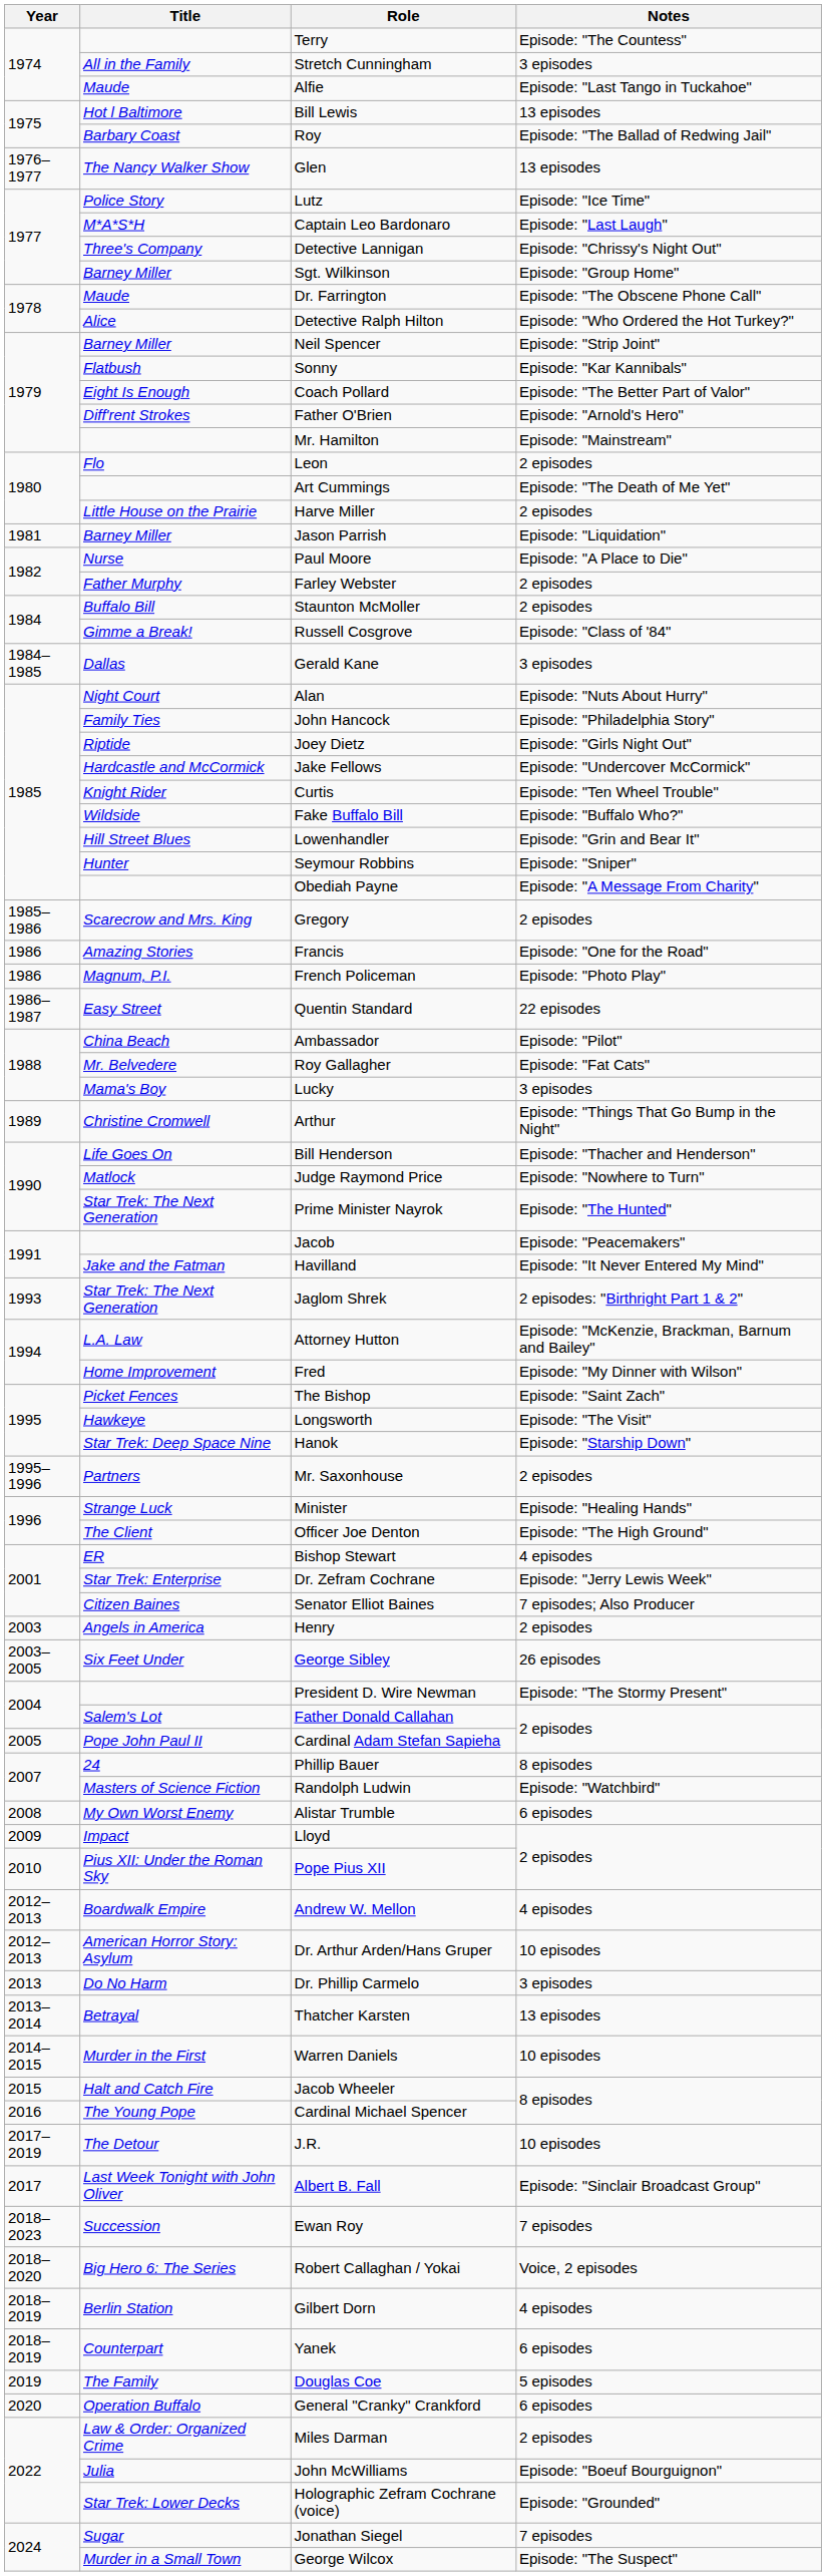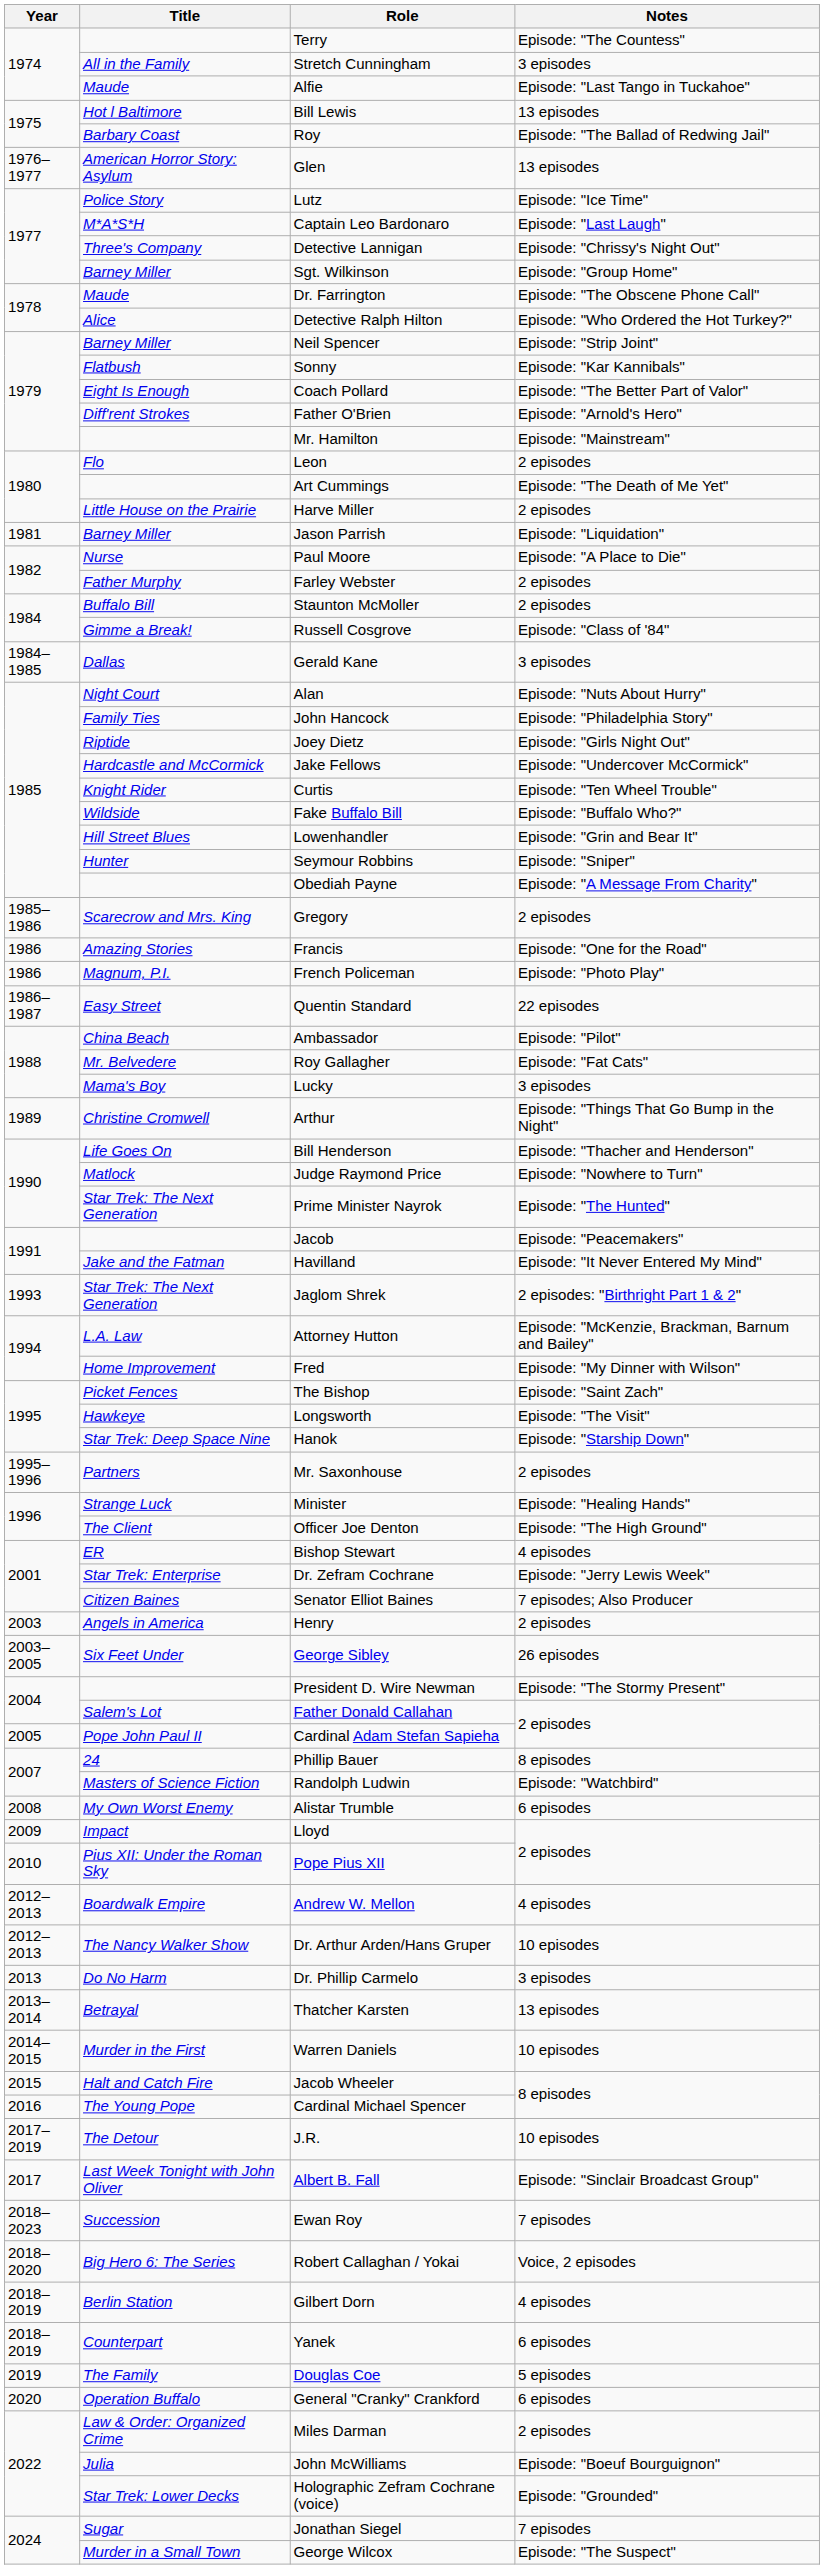 <table class="wikitable sortable">
 <tr>
 <th>Year</th>
 <th>Title</th>
 <th>Role</th>
 <th class="unsortable">Notes</th>
 </tr>
 <tr>
 <td rowspan="3">1974</td>
 <td><em></em></td>
 <td>Terry</td>
 <td>Episode: "The Countess"</td>
 </tr>
 <tr>
 <td><em><a href='#'>All in the Family</a></em></td>
 <td>Stretch Cunningham</td>
 <td>3 episodes</td>
 </tr>
 <tr>
 <td><em><a href='#'>Maude</a></em></td>
 <td>Alfie</td>
 <td>Episode: "Last Tango in Tuckahoe"</td>
 </tr>
 <tr>
 <td rowspan="2">1975</td>
 <td><em><a href='#'>Hot l Baltimore</a></em></td>
 <td>Bill Lewis</td>
 <td>13 episodes</td>
 </tr>
 <tr>
 <td><em><a href='#'>Barbary Coast</a></em></td>
 <td>Roy</td>
 <td>Episode: "The Ballad of Redwing Jail"</td>
 </tr>
 <tr>
 <td>1976–1977</td>
-<td><em><a href='#'>The Nancy Walker Show</a></em></td>
+<td><em><a href='#'>American Horror Story: Asylum</a></em></td>
 <td>Glen</td>
 <td>13 episodes</td>
 </tr>
 <tr>
 <td rowspan="4">1977</td>
 <td><em><a href='#'>Police Story</a></em></td>
 <td>Lutz</td>
 <td>Episode: "Ice Time"</td>
 </tr>
 <tr>
 <td><em><a href='#'>M*A*S*H</a></em></td>
 <td>Captain Leo Bardonaro</td>
 <td>Episode: "<a href='#'>Last Laugh</a>"</td>
 </tr>
 <tr>
 <td><em><a href='#'>Three's Company</a></em></td>
 <td>Detective Lannigan</td>
 <td>Episode: "Chrissy's Night Out"</td>
 </tr>
 <tr>
 <td><em><a href='#'>Barney Miller</a></em></td>
 <td>Sgt. Wilkinson</td>
 <td>Episode: "Group Home"</td>
 </tr>
 <tr>
 <td rowspan="2">1978</td>
 <td><em><a href='#'>Maude</a></em></td>
 <td>Dr. Farrington</td>
 <td>Episode: "The Obscene Phone Call"</td>
 </tr>
 <tr>
 <td><em><a href='#'>Alice</a></em></td>
 <td>Detective Ralph Hilton</td>
 <td>Episode: "Who Ordered the Hot Turkey?"</td>
 </tr>
 <tr>
 <td rowspan="5">1979</td>
 <td><em><a href='#'>Barney Miller</a></em></td>
 <td>Neil Spencer</td>
 <td>Episode: "Strip Joint"</td>
 </tr>
 <tr>
 <td><em><a href='#'>Flatbush</a></em></td>
 <td>Sonny</td>
 <td>Episode: "Kar Kannibals"</td>
 </tr>
 <tr>
 <td><em><a href='#'>Eight Is Enough</a></em></td>
 <td>Coach Pollard</td>
 <td>Episode: "The Better Part of Valor"</td>
 </tr>
 <tr>
 <td><em><a href='#'>Diff'rent Strokes</a></em></td>
 <td>Father O'Brien</td>
 <td>Episode: "Arnold's Hero"</td>
 </tr>
 <tr>
 <td><em></em></td>
 <td>Mr. Hamilton</td>
 <td>Episode: "Mainstream"</td>
 </tr>
 <tr>
 <td rowspan="3">1980</td>
 <td><em><a href='#'>Flo</a></em></td>
 <td>Leon</td>
 <td>2 episodes</td>
 </tr>
 <tr>
 <td><em></em></td>
 <td>Art Cummings</td>
 <td>Episode: "The Death of Me Yet"</td>
 </tr>
 <tr>
 <td><em><a href='#'>Little House on the Prairie</a></em></td>
 <td>Harve Miller</td>
 <td>2 episodes</td>
 </tr>
 <tr>
 <td>1981</td>
 <td><em><a href='#'>Barney Miller</a></em></td>
 <td>Jason Parrish</td>
 <td>Episode: "Liquidation"</td>
 </tr>
 <tr>
 <td rowspan="2">1982</td>
 <td><em><a href='#'>Nurse</a></em></td>
 <td>Paul Moore</td>
 <td>Episode: "A Place to Die"</td>
 </tr>
 <tr>
 <td><em><a href='#'>Father Murphy</a></em></td>
 <td>Farley Webster</td>
 <td>2 episodes</td>
 </tr>
 <tr>
 <td rowspan="2">1984</td>
 <td><em><a href='#'>Buffalo Bill</a></em></td>
 <td>Staunton McMoller</td>
 <td>2 episodes</td>
 </tr>
 <tr>
 <td><em><a href='#'>Gimme a Break!</a></em></td>
 <td>Russell Cosgrove</td>
 <td>Episode: "Class of '84"</td>
 </tr>
 <tr>
 <td>1984–1985</td>
 <td><em><a href='#'>Dallas</a></em></td>
 <td>Gerald Kane</td>
 <td>3 episodes</td>
 </tr>
 <tr>
 <td rowspan="9">1985</td>
 <td><em><a href='#'>Night Court</a></em></td>
 <td>Alan</td>
 <td>Episode: "Nuts About Hurry"</td>
 </tr>
 <tr>
 <td><em><a href='#'>Family Ties</a></em></td>
 <td>John Hancock</td>
 <td>Episode: "Philadelphia Story"</td>
 </tr>
 <tr>
 <td><em><a href='#'>Riptide</a></em></td>
 <td>Joey Dietz</td>
 <td>Episode: "Girls Night Out"</td>
 </tr>
 <tr>
 <td><em><a href='#'>Hardcastle and McCormick</a></em></td>
 <td>Jake Fellows</td>
 <td>Episode: "Undercover McCormick"</td>
 </tr>
 <tr>
 <td><em><a href='#'>Knight Rider</a></em></td>
 <td>Curtis</td>
 <td>Episode: "Ten Wheel Trouble"</td>
 </tr>
 <tr>
 <td><em><a href='#'>Wildside</a></em></td>
 <td>Fake <a href='#'>Buffalo Bill</a></td>
 <td>Episode: "Buffalo Who?"</td>
 </tr>
 <tr>
 <td><em><a href='#'>Hill Street Blues</a></em></td>
 <td>Lowenhandler</td>
 <td>Episode: "Grin and Bear It"</td>
 </tr>
 <tr>
 <td><em><a href='#'>Hunter</a></em></td>
 <td>Seymour Robbins</td>
 <td>Episode: "Sniper"</td>
 </tr>
 <tr>
 <td><em></em></td>
 <td>Obediah Payne</td>
 <td>Episode: "<a href='#'>A Message From Charity</a>"</td>
 </tr>
 <tr>
 <td>1985–1986</td>
 <td><em><a href='#'>Scarecrow and Mrs. King</a></em></td>
 <td>Gregory</td>
 <td>2 episodes</td>
 </tr>
 <tr>
 <td>1986</td>
 <td><em><a href='#'>Amazing Stories</a></em></td>
 <td>Francis</td>
 <td>Episode: "One for the Road"</td>
 </tr>
 <tr>
 <td>1986</td>
 <td><em><a href='#'>Magnum, P.I.</a></em></td>
 <td>French Policeman</td>
 <td>Episode: "Photo Play"</td>
 </tr>
 <tr>
 <td>1986–1987</td>
 <td><em><a href='#'>Easy Street</a></em></td>
 <td>Quentin Standard</td>
 <td>22 episodes</td>
 </tr>
 <tr>
 <td rowspan="3">1988</td>
 <td><em><a href='#'>China Beach</a></em></td>
 <td>Ambassador</td>
 <td>Episode: "Pilot"</td>
 </tr>
 <tr>
 <td><em><a href='#'>Mr. Belvedere</a></em></td>
 <td>Roy Gallagher</td>
 <td>Episode: "Fat Cats"</td>
 </tr>
 <tr>
 <td><em><a href='#'>Mama's Boy</a></em></td>
 <td>Lucky</td>
 <td>3 episodes</td>
 </tr>
 <tr>
 <td>1989</td>
 <td><em><a href='#'>Christine Cromwell</a></em></td>
 <td>Arthur</td>
 <td>Episode: "Things That Go Bump in the Night"</td>
 </tr>
 <tr>
 <td rowspan="3">1990</td>
 <td><em><a href='#'>Life Goes On</a></em></td>
 <td>Bill Henderson</td>
 <td>Episode: "Thacher and Henderson"</td>
 </tr>
 <tr>
 <td><em><a href='#'>Matlock</a></em></td>
 <td>Judge Raymond Price</td>
 <td>Episode: "Nowhere to Turn"</td>
 </tr>
 <tr>
 <td><em><a href='#'>Star Trek: The Next Generation</a></em></td>
 <td>Prime Minister Nayrok</td>
 <td>Episode: "<a href='#'>The Hunted</a>"</td>
 </tr>
 <tr>
 <td rowspan="2">1991</td>
 <td><em></em></td>
 <td>Jacob</td>
 <td>Episode: "Peacemakers"</td>
 </tr>
 <tr>
 <td><em><a href='#'>Jake and the Fatman</a></em></td>
 <td>Havilland</td>
 <td>Episode: "It Never Entered My Mind"</td>
 </tr>
 <tr>
 <td>1993</td>
 <td><em><a href='#'>Star Trek: The Next Generation</a></em></td>
 <td>Jaglom Shrek</td>
 <td>2 episodes: "<a href='#'>Birthright Part 1 & 2</a>"</td>
 </tr>
 <tr>
 <td rowspan="2">1994</td>
 <td><em><a href='#'>L.A. Law</a></em></td>
 <td>Attorney Hutton</td>
 <td>Episode: "McKenzie, Brackman, Barnum and Bailey"</td>
 </tr>
 <tr>
 <td><em><a href='#'>Home Improvement</a></em></td>
 <td>Fred</td>
 <td>Episode: "My Dinner with Wilson"</td>
 </tr>
 <tr>
 <td rowspan="3">1995</td>
 <td><em><a href='#'>Picket Fences</a></em></td>
 <td>The Bishop</td>
 <td>Episode: "Saint Zach"</td>
 </tr>
 <tr>
 <td><em><a href='#'>Hawkeye</a></em></td>
 <td>Longsworth</td>
 <td>Episode: "The Visit"</td>
 </tr>
 <tr>
 <td><em><a href='#'>Star Trek: Deep Space Nine</a></em></td>
 <td>Hanok</td>
 <td>Episode: "<a href='#'>Starship Down</a>"</td>
 </tr>
 <tr>
 <td>1995–1996</td>
 <td><em><a href='#'>Partners</a></em></td>
 <td>Mr. Saxonhouse</td>
 <td>2 episodes</td>
 </tr>
 <tr>
 <td rowspan="2">1996</td>
 <td><em><a href='#'>Strange Luck</a></em></td>
 <td>Minister</td>
 <td>Episode: "Healing Hands"</td>
 </tr>
 <tr>
 <td><em><a href='#'>The Client</a></em></td>
 <td>Officer Joe Denton</td>
 <td>Episode: "The High Ground"</td>
 </tr>
 <tr>
 <td rowspan="3">2001</td>
 <td><em><a href='#'>ER</a></em></td>
 <td>Bishop Stewart</td>
 <td>4 episodes</td>
 </tr>
 <tr>
 <td><em><a href='#'>Star Trek: Enterprise</a></em></td>
 <td>Dr. Zefram Cochrane</td>
 <td>Episode: "Jerry Lewis Week"</td>
 </tr>
 <tr>
 <td><em><a href='#'>Citizen Baines</a></em></td>
 <td>Senator Elliot Baines</td>
 <td>7 episodes; Also Producer</td>
 </tr>
 <tr>
 <td>2003</td>
 <td><em><a href='#'>Angels in America</a></em></td>
 <td>Henry</td>
 <td>2 episodes</td>
 </tr>
 <tr>
 <td>2003–2005</td>
 <td><em><a href='#'>Six Feet Under</a></em></td>
 <td><a href='#'>George Sibley</a></td>
 <td>26 episodes</td>
 </tr>
 <tr>
 <td rowspan="2">2004</td>
 <td><em></em></td>
 <td>President D. Wire Newman</td>
 <td>Episode: "The Stormy Present"</td>
 </tr>
 <tr>
 <td><em><a href='#'>Salem's Lot</a></em></td>
 <td><a href='#'>Father Donald Callahan</a></td>
 <td rowspan="2">2 episodes</td>
 </tr>
 <tr>
 <td>2005</td>
 <td><em><a href='#'>Pope John Paul II</a></em></td>
 <td>Cardinal <a href='#'>Adam Stefan Sapieha</a></td>
 </tr>
 <tr>
 <td rowspan="2">2007</td>
 <td><em><a href='#'>24</a></em></td>
 <td>Phillip Bauer</td>
 <td>8 episodes</td>
 </tr>
 <tr>
 <td><em><a href='#'>Masters of Science Fiction</a></em></td>
 <td>Randolph Ludwin</td>
 <td>Episode: "Watchbird"</td>
 </tr>
 <tr>
 <td>2008</td>
 <td><em><a href='#'>My Own Worst Enemy</a></em></td>
 <td>Alistar Trumble</td>
 <td>6 episodes</td>
 </tr>
 <tr>
 <td>2009</td>
 <td><em><a href='#'>Impact</a></em></td>
 <td>Lloyd</td>
 <td rowspan="2">2 episodes</td>
 </tr>
 <tr>
 <td>2010</td>
 <td><em><a href='#'>Pius XII: Under the Roman Sky</a></em></td>
 <td><a href='#'>Pope Pius XII</a></td>
 </tr>
 <tr>
 <td>2012–2013</td>
 <td><em><a href='#'>Boardwalk Empire</a></em></td>
 <td><a href='#'>Andrew W. Mellon</a></td>
 <td>4 episodes</td>
 </tr>
 <tr>
 <td>2012–2013</td>
-<td><em><a href='#'>American Horror Story: Asylum</a></em></td>
+<td><em><a href='#'>The Nancy Walker Show</a></em></td>
 <td>Dr. Arthur Arden/Hans Gruper</td>
 <td>10 episodes</td>
 </tr>
 <tr>
 <td>2013</td>
 <td><em><a href='#'>Do No Harm</a></em></td>
 <td>Dr. Phillip Carmelo</td>
 <td>3 episodes</td>
 </tr>
 <tr>
 <td>2013–2014</td>
 <td><em><a href='#'>Betrayal</a></em></td>
 <td>Thatcher Karsten</td>
 <td>13 episodes</td>
 </tr>
 <tr>
 <td>2014–2015</td>
 <td><em><a href='#'>Murder in the First</a></em></td>
 <td>Warren Daniels</td>
 <td>10 episodes</td>
 </tr>
 <tr>
 <td>2015</td>
 <td><em><a href='#'>Halt and Catch Fire</a></em></td>
 <td>Jacob Wheeler</td>
 <td rowspan="2">8 episodes</td>
 </tr>
 <tr>
 <td>2016</td>
 <td><em><a href='#'>The Young Pope</a></em></td>
 <td>Cardinal Michael Spencer</td>
 </tr>
 <tr>
 <td>2017–2019</td>
 <td><em><a href='#'>The Detour</a></em></td>
 <td>J.R.</td>
 <td>10 episodes</td>
 </tr>
 <tr>
 <td>2017</td>
 <td><em><a href='#'>Last Week Tonight with John Oliver</a></em></td>
 <td><a href='#'>Albert B. Fall</a></td>
 <td>Episode: "Sinclair Broadcast Group"</td>
 </tr>
 <tr>
 <td>2018–2023</td>
 <td><em><a href='#'>Succession</a></em></td>
 <td>Ewan Roy</td>
 <td>7 episodes</td>
 </tr>
 <tr>
 <td>2018–2020</td>
 <td><em><a href='#'>Big Hero 6: The Series</a></em></td>
 <td>Robert Callaghan / Yokai</td>
 <td>Voice, 2 episodes</td>
 </tr>
 <tr>
 <td>2018–2019</td>
 <td><em><a href='#'>Berlin Station</a></em></td>
 <td>Gilbert Dorn</td>
 <td>4 episodes</td>
 </tr>
 <tr>
 <td>2018–2019</td>
 <td><em><a href='#'>Counterpart</a></em></td>
 <td>Yanek</td>
 <td>6 episodes</td>
 </tr>
 <tr>
 <td>2019</td>
 <td><em><a href='#'>The Family</a></em></td>
 <td><a href='#'>Douglas Coe</a></td>
 <td>5 episodes</td>
 </tr>
 <tr>
 <td>2020</td>
 <td><em><a href='#'>Operation Buffalo</a></em></td>
 <td>General "Cranky" Crankford</td>
 <td>6 episodes</td>
 </tr>
 <tr>
 <td rowspan="3">2022</td>
 <td><em><a href='#'>Law & Order: Organized Crime</a></em></td>
 <td>Miles Darman</td>
 <td>2 episodes</td>
 </tr>
 <tr>
 <td><em><a href='#'>Julia</a></em></td>
 <td>John McWilliams</td>
 <td>Episode: "Boeuf Bourguignon"</td>
 </tr>
 <tr>
 <td><em><a href='#'>Star Trek: Lower Decks</a></em></td>
 <td>Holographic Zefram Cochrane (voice)</td>
 <td>Episode: "Grounded"</td>
 </tr>
 <tr>
 <td rowspan="2">2024</td>
 <td><em><a href='#'>Sugar</a></em></td>
 <td>Jonathan Siegel</td>
 <td>7 episodes</td>
 </tr>
 <tr>
 <td><em><a href='#'>Murder in a Small Town</a></em></td>
 <td>George Wilcox</td>
 <td>Episode: "The Suspect"</td>
 </tr>
 </table>
